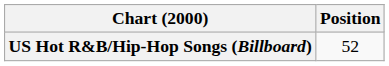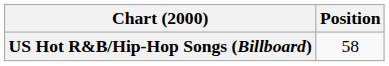 <table class="wikitable plainrowheaders" style="text-align:center">
 <tr>
 <th scope="col">Chart (2000)</th>
 <th scope="col">Position</th>
 </tr>
 <tr>
 <th scope="row">US Hot R&B/Hip-Hop Songs (<em>Billboard</em>)</th>
-<td>52</td>
+<td>58</td>
 </tr>
 </table>
